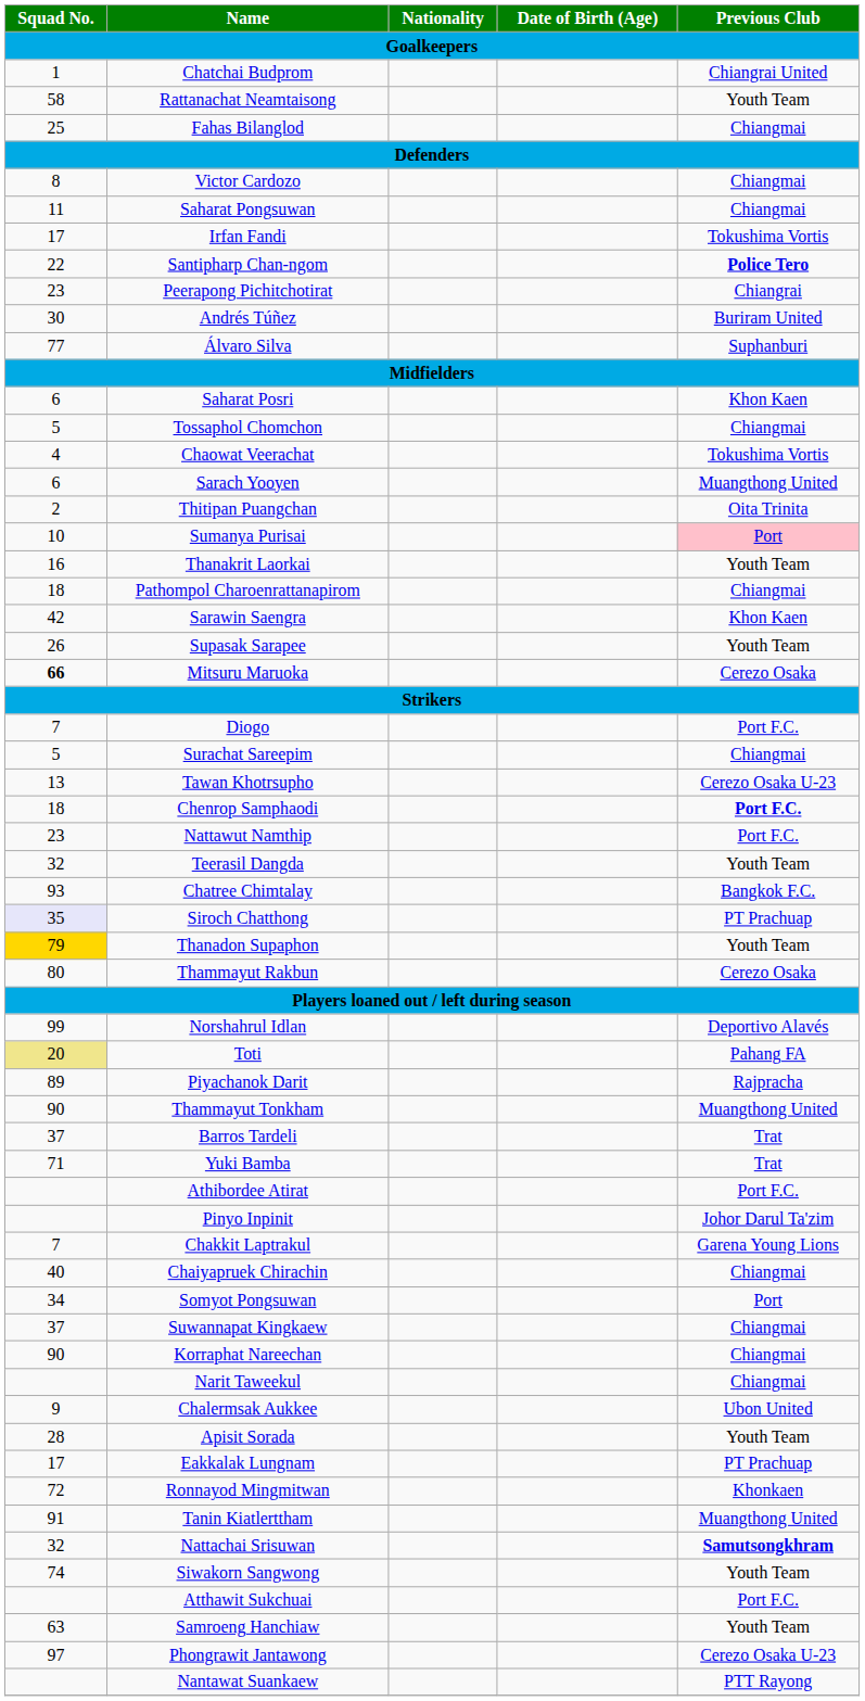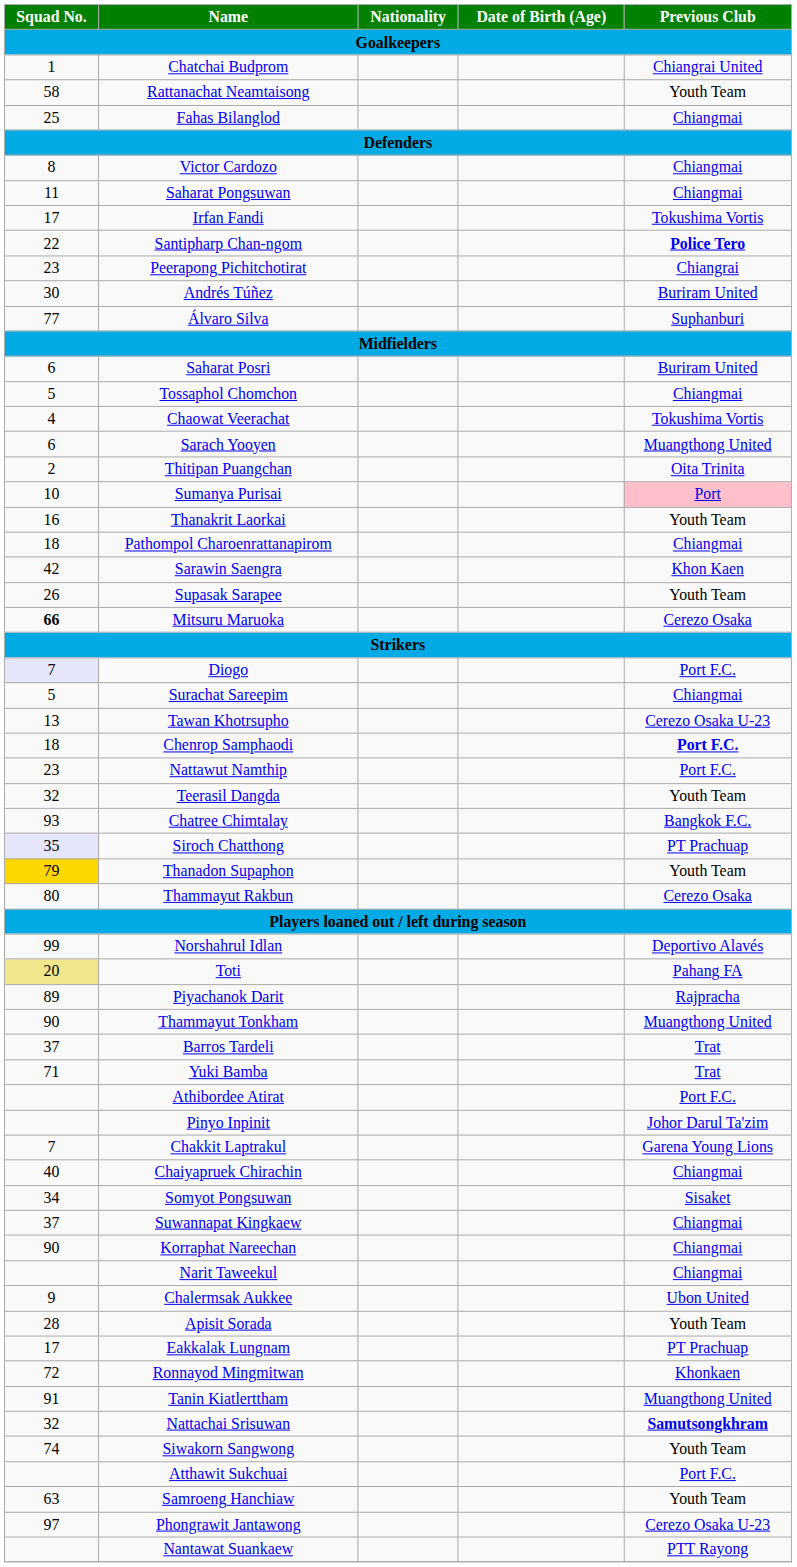 <table class="wikitable" style="text-align:center; font-size:100%; width:90%;">
 <tr>
 <th style="background:green; color:white; text-align:center;">Squad No.</th>
 <th style="background:green; color:white; text-align:center;">Name</th>
 <th style="background:green; color:white; text-align:center;">Nationality</th>
 <th style="background:green; color:white; text-align:center;">Date of Birth (Age)</th>
 <th style="background:green; color:white; text-align:center;">Previous Club</th>
 </tr>
 <tr>
 <th colspan="8" style="background:#00AAE4; color:black; text-align:center">Goalkeepers</th>
 </tr>
 <tr>
 <td>1</td>
 <td><a href='#'>Chatchai Budprom</a></td>
 <td></td>
 <td></td>
 <td> <a href='#'>Chiangrai United</a></td>
 </tr>
 <tr>
 <td>58</td>
 <td><a href='#'>Rattanachat Neamtaisong</a></td>
 <td></td>
 <td></td>
 <td>Youth Team</td>
 </tr>
 <tr>
 <td>25</td>
 <td><a href='#'>Fahas Bilanglod</a></td>
 <td></td>
 <td></td>
 <td> <a href='#'>Chiangmai</a></td>
 </tr>
 <tr>
 <th colspan="8" style="background:#00AAE4; color:black; text-align:center">Defenders</th>
 </tr>
 <tr>
 <td>8</td>
 <td><a href='#'>Victor Cardozo</a></td>
 <td></td>
 <td></td>
 <td> <a href='#'>Chiangmai</a></td>
 </tr>
 <tr>
 <td>11</td>
 <td><a href='#'>Saharat Pongsuwan</a></td>
 <td></td>
 <td></td>
 <td> <a href='#'>Chiangmai</a></td>
 </tr>
 <tr>
 <td>17</td>
 <td><a href='#'>Irfan Fandi</a></td>
 <td></td>
 <td></td>
 <td> <a href='#'>Tokushima Vortis</a></td>
 </tr>
 <tr>
 <td>22</td>
 <td><a href='#'>Santipharp Chan-ngom</a></td>
 <td></td>
 <td></td>
 <td><strong> <a href='#'>Police Tero</a></strong></td>
 </tr>
 <tr>
 <td>23</td>
 <td><a href='#'>Peerapong Pichitchotirat</a></td>
 <td></td>
 <td></td>
 <td> <a href='#'>Chiangrai</a></td>
 </tr>
 <tr>
 <td>30</td>
 <td><a href='#'>Andrés Túñez</a></td>
 <td></td>
 <td></td>
 <td> <a href='#'>Buriram United</a></td>
 </tr>
 <tr>
 <td>77</td>
 <td><a href='#'>Álvaro Silva</a></td>
 <td></td>
 <td></td>
 <td> <a href='#'>Suphanburi</a></td>
 </tr>
 <tr>
 <th colspan="8" style="background:#00AAE4; color:black; text-align:center">Midfielders</th>
 </tr>
 <tr>
 <td>6</td>
 <td><a href='#'>Saharat Posri</a></td>
 <td></td>
 <td></td>
-<td> <a href='#'>Khon Kaen</a></td>
+<td> <a href='#'>Buriram United</a></td>
 </tr>
 <tr>
 <td>5</td>
 <td><a href='#'>Tossaphol Chomchon</a></td>
 <td></td>
 <td></td>
 <td> <a href='#'>Chiangmai</a></td>
 </tr>
 <tr>
 <td>4</td>
 <td><a href='#'>Chaowat Veerachat</a></td>
 <td></td>
 <td></td>
 <td> <a href='#'>Tokushima Vortis</a></td>
 </tr>
 <tr>
 <td>6</td>
 <td><a href='#'>Sarach Yooyen</a></td>
 <td></td>
 <td></td>
 <td> <a href='#'>Muangthong United</a></td>
 </tr>
 <tr>
 <td>2</td>
 <td><a href='#'>Thitipan Puangchan</a></td>
 <td></td>
 <td></td>
 <td> <a href='#'>Oita Trinita</a></td>
 </tr>
 <tr>
 <td>10</td>
 <td><a href='#'>Sumanya Purisai</a></td>
 <td></td>
 <td></td>
 <td style="background: pink;"> <a href='#'>Port</a></td>
 </tr>
 <tr>
 <td>16</td>
 <td><a href='#'>Thanakrit Laorkai</a></td>
 <td></td>
 <td></td>
 <td>Youth Team</td>
 </tr>
 <tr>
 <td>18</td>
 <td><a href='#'>Pathompol Charoenrattanapirom</a></td>
 <td></td>
 <td></td>
 <td> <a href='#'>Chiangmai</a></td>
 </tr>
 <tr>
 <td>42</td>
 <td><a href='#'>Sarawin Saengra</a></td>
 <td></td>
 <td></td>
 <td> <a href='#'>Khon Kaen</a></td>
 </tr>
 <tr>
 <td>26</td>
 <td><a href='#'>Supasak Sarapee</a></td>
 <td></td>
 <td></td>
 <td>Youth Team</td>
 </tr>
 <tr>
 <td><strong>66</strong></td>
 <td><a href='#'>Mitsuru Maruoka</a></td>
 <td></td>
 <td></td>
 <td> <a href='#'>Cerezo Osaka</a></td>
 </tr>
 <tr>
 <th colspan="8" style="background:#00AAE4; color:black; text-align:center">Strikers</th>
 </tr>
 <tr>
-<td>7</td>
+<td style="background: lavender;">7</td>
 <td><a href='#'>Diogo</a></td>
 <td></td>
 <td></td>
 <td> <a href='#'>Port F.C.</a></td>
 </tr>
 <tr>
 <td>5</td>
 <td><a href='#'>Surachat Sareepim</a></td>
 <td> </td>
 <td></td>
 <td> <a href='#'>Chiangmai</a></td>
 </tr>
 <tr>
 <td>13</td>
 <td><a href='#'>Tawan Khotrsupho</a></td>
 <td></td>
 <td></td>
 <td> <a href='#'>Cerezo Osaka U-23</a></td>
 </tr>
 <tr>
 <td>18</td>
 <td><a href='#'>Chenrop Samphaodi</a></td>
 <td></td>
 <td></td>
 <td><strong> <a href='#'>Port F.C.</a></strong></td>
 </tr>
 <tr>
 <td>23</td>
 <td><a href='#'>Nattawut Namthip</a></td>
 <td></td>
 <td></td>
 <td> <a href='#'>Port F.C.</a></td>
 </tr>
 <tr>
 <td>32</td>
 <td><a href='#'>Teerasil Dangda</a></td>
 <td></td>
 <td></td>
 <td>Youth Team</td>
 </tr>
 <tr>
 <td>93</td>
 <td><a href='#'>Chatree Chimtalay</a></td>
 <td></td>
 <td></td>
 <td> <a href='#'>Bangkok F.C.</a></td>
 </tr>
 <tr>
 <td style="background: lavender;">35</td>
 <td><a href='#'>Siroch Chatthong</a></td>
 <td></td>
 <td></td>
 <td> <a href='#'>PT Prachuap</a></td>
 </tr>
 <tr>
 <td style="background: gold;">79</td>
 <td><a href='#'>Thanadon Supaphon</a></td>
 <td></td>
 <td></td>
 <td>Youth Team</td>
 </tr>
 <tr>
 <td>80</td>
 <td><a href='#'>Thammayut Rakbun</a></td>
 <td></td>
 <td></td>
 <td> <a href='#'>Cerezo Osaka</a></td>
 </tr>
 <tr>
 <th colspan="8" style="background:#00AAE4; color:black; text-align:center">Players loaned out / left during season</th>
 </tr>
 <tr>
 <td>99</td>
 <td><a href='#'>Norshahrul Idlan</a></td>
 <td></td>
 <td></td>
 <td> <a href='#'>Deportivo Alavés</a></td>
 </tr>
 <tr>
 <td style="background: khaki;">20</td>
 <td><a href='#'>Toti</a></td>
 <td></td>
 <td></td>
 <td> <a href='#'>Pahang FA</a></td>
 </tr>
 <tr>
 <td>89</td>
 <td><a href='#'>Piyachanok Darit</a></td>
 <td></td>
 <td></td>
 <td> <a href='#'>Rajpracha</a></td>
 </tr>
 <tr>
 <td>90</td>
 <td><a href='#'>Thammayut Tonkham</a></td>
 <td></td>
 <td></td>
 <td> <a href='#'>Muangthong United</a></td>
 </tr>
 <tr>
 <td>37</td>
 <td><a href='#'>Barros Tardeli</a></td>
 <td></td>
 <td></td>
 <td> <a href='#'>Trat</a></td>
 </tr>
 <tr>
 <td>71</td>
 <td><a href='#'>Yuki Bamba</a></td>
 <td></td>
 <td></td>
 <td> <a href='#'>Trat</a></td>
 </tr>
 <tr>
 <td></td>
 <td><a href='#'>Athibordee Atirat</a></td>
 <td></td>
 <td></td>
 <td> <a href='#'>Port F.C.</a></td>
 </tr>
 <tr>
 <td></td>
 <td><a href='#'>Pinyo Inpinit</a></td>
 <td></td>
 <td></td>
 <td> <a href='#'>Johor Darul Ta'zim</a></td>
 </tr>
 <tr>
 <td>7</td>
 <td><a href='#'>Chakkit Laptrakul</a></td>
 <td></td>
 <td></td>
 <td> <a href='#'>Garena Young Lions</a></td>
 </tr>
 <tr>
 <td>40</td>
 <td><a href='#'>Chaiyapruek Chirachin</a></td>
 <td></td>
 <td></td>
 <td> <a href='#'>Chiangmai</a></td>
 </tr>
 <tr>
 <td>34</td>
 <td><a href='#'>Somyot Pongsuwan</a></td>
 <td></td>
 <td></td>
-<td> <a href='#'>Port</a></td>
+<td> <a href='#'>Sisaket</a></td>
 </tr>
 <tr>
 <td>37</td>
 <td><a href='#'>Suwannapat Kingkaew</a></td>
 <td></td>
 <td></td>
 <td> <a href='#'>Chiangmai</a></td>
 </tr>
 <tr>
 <td>90</td>
 <td><a href='#'>Korraphat Nareechan</a></td>
 <td></td>
 <td></td>
 <td> <a href='#'>Chiangmai</a></td>
 </tr>
 <tr>
 <td></td>
 <td><a href='#'>Narit Taweekul</a></td>
 <td></td>
 <td></td>
 <td> <a href='#'>Chiangmai</a></td>
 </tr>
 <tr>
 <td>9</td>
 <td><a href='#'>Chalermsak Aukkee</a></td>
 <td></td>
 <td></td>
 <td> <a href='#'>Ubon United</a></td>
 </tr>
 <tr>
 <td>28</td>
 <td><a href='#'>Apisit Sorada</a></td>
 <td></td>
 <td></td>
 <td>Youth Team</td>
 </tr>
 <tr>
 <td>17</td>
 <td><a href='#'>Eakkalak Lungnam</a></td>
 <td></td>
 <td></td>
 <td> <a href='#'>PT Prachuap</a></td>
 </tr>
 <tr>
 <td>72</td>
 <td><a href='#'>Ronnayod Mingmitwan</a></td>
 <td></td>
 <td></td>
 <td> <a href='#'>Khonkaen</a></td>
 </tr>
 <tr>
 <td>91</td>
 <td><a href='#'>Tanin Kiatlerttham</a></td>
 <td></td>
 <td></td>
 <td> <a href='#'>Muangthong United</a></td>
 </tr>
 <tr>
 <td>32</td>
 <td><a href='#'>Nattachai Srisuwan</a></td>
 <td></td>
 <td></td>
 <td><strong> <a href='#'>Samutsongkhram</a></strong></td>
 </tr>
 <tr>
 <td>74</td>
 <td><a href='#'>Siwakorn Sangwong</a></td>
 <td></td>
 <td></td>
 <td>Youth Team</td>
 </tr>
 <tr>
 <td></td>
 <td><a href='#'>Atthawit Sukchuai</a></td>
 <td></td>
 <td></td>
 <td> <a href='#'>Port F.C.</a></td>
 </tr>
 <tr>
 <td>63</td>
 <td><a href='#'>Samroeng Hanchiaw</a></td>
 <td></td>
 <td></td>
 <td>Youth Team</td>
 </tr>
 <tr>
 <td>97</td>
 <td><a href='#'>Phongrawit Jantawong</a></td>
 <td></td>
 <td></td>
 <td> <a href='#'>Cerezo Osaka U-23</a></td>
 </tr>
 <tr>
 <td></td>
 <td><a href='#'>Nantawat Suankaew</a></td>
 <td></td>
 <td></td>
 <td> <a href='#'>PTT Rayong</a></td>
 </tr>
 <tr>
 </tr>
 </table>
